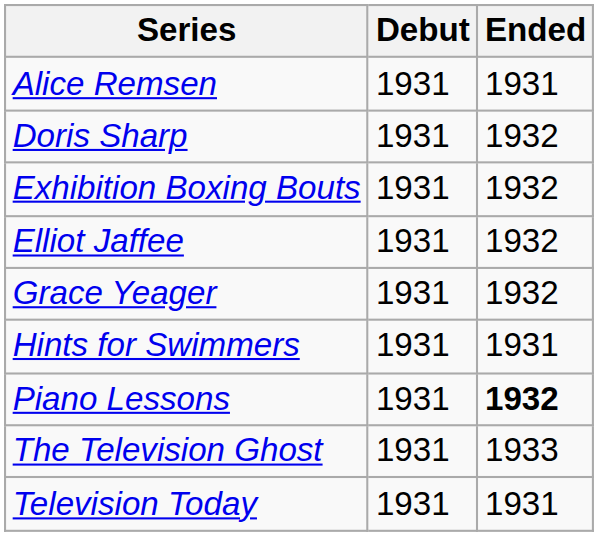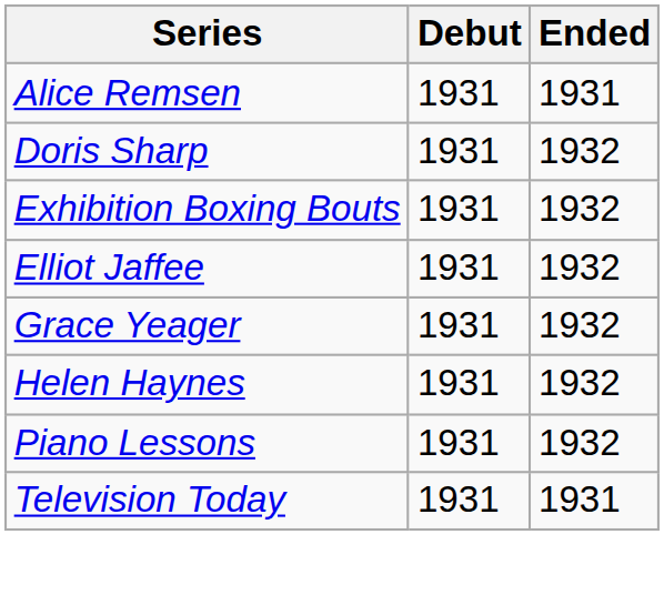 <table class="wikitable">
 <tr>
 <th>Series</th>
 <th>Debut</th>
 <th>Ended</th>
 </tr>
 <tr>
 <td><em><a href='#'>Alice Remsen</a></em></td>
 <td>1931</td>
 <td>1931</td>
 </tr>
 <tr>
 <td><em><a href='#'>Doris Sharp</a></em></td>
 <td>1931</td>
 <td>1932</td>
 </tr>
 <tr>
 <td><em><a href='#'>Exhibition Boxing Bouts</a></em></td>
 <td>1931</td>
 <td>1932</td>
 </tr>
 <tr>
 <td><em><a href='#'>Elliot Jaffee</a></em></td>
 <td>1931</td>
 <td>1932</td>
 </tr>
 <tr>
 <td><em><a href='#'>Grace Yeager</a></em></td>
 <td>1931</td>
 <td>1932</td>
 </tr>
 <tr>
-<td><em><a href='#'>Hints for Swimmers</a></em></td>
+<td><em><a href='#'>Helen Haynes</a></em></td>
 <td>1931</td>
-<td>1931</td>
+<td>1932</td>
 </tr>
 <tr>
 <td><em><a href='#'>Piano Lessons</a></em></td>
 <td>1931</td>
-<td><strong>1932</strong></td>
-</tr>
-<tr>
-<td><em><a href='#'>The Television Ghost</a></em></td>
-<td>1931</td>
-<td>1933</td>
+<td>1932</td>
 </tr>
 <tr>
 <td><em><a href='#'>Television Today</a></em></td>
 <td>1931</td>
 <td>1931</td>
 </tr>
 </table>
